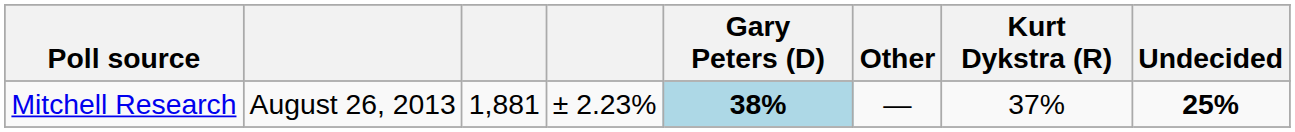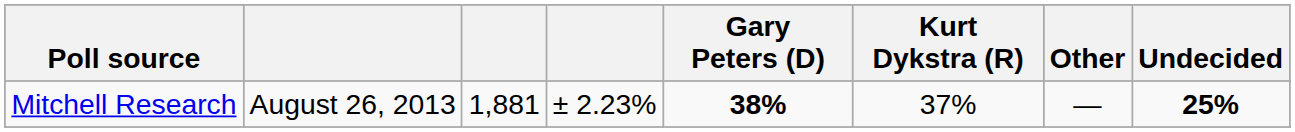 <table class="wikitable" style="text-align:center">
 <tr valign= bottom>
 <th>Poll source</th>
 <th></th>
 <th></th>
 <th></th>
 <th style="width:100px;">Gary<br>Peters (D)</th>
+<th style="width:100px;">Kurt<br>Dykstra (R)</th>
 <th>Other</th>
-<th style="width:100px;">Kurt<br>Dykstra (R)</th>
 <th>Undecided</th>
 </tr>
 <tr>
 <td align=left><a href='#'>Mitchell Research</a></td>
 <td>August 26, 2013</td>
 <td>1,881</td>
 <td>± 2.23%</td>
-<td style="background: lightblue;"><strong>38%</strong></td>
+<td><strong>38%</strong></td>
+<td>37%</td>
 <td>—</td>
-<td>37%</td>
 <td><strong>25%</strong></td>
 </tr>
 </table>
